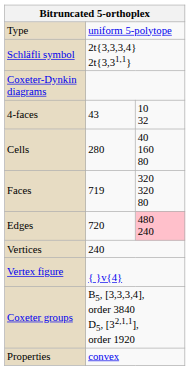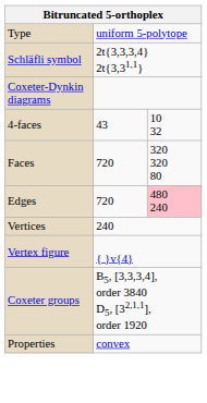 <table class="wikitable" align="right" style="margin-left:10px" width="270">
 <tr>
 <th bgcolor=#e7dcc3 colspan=3>Bitruncated 5-orthoplex</th>
 </tr>
 <tr>
 <td style="width:45%" bgcolor=#e7dcc3>Type</td>
 <td colspan=2><a href='#'>uniform 5-polytope</a></td>
 </tr>
 <tr>
 <td bgcolor=#e7dcc3><a href='#'>Schläfli symbol</a></td>
 <td colspan=2>2t{3,3,3,4}<br>2t{3,3<sup>1,1</sup>}</td>
 </tr>
 <tr>
 <td bgcolor=#e7dcc3><a href='#'>Coxeter-Dynkin diagrams</a></td>
 <td colspan=2><br></td>
 </tr>
 <tr>
 <td bgcolor=#e7dcc3>4-faces</td>
 <td>43</td>
 <td>10  <br>32  </td>
 </tr>
 <tr>
-<td bgcolor=#e7dcc3>Cells</td>
-<td>280</td>
-<td>40  <br>160  <br>80  </td>
-</tr>
-<tr>
 <td bgcolor=#e7dcc3>Faces</td>
-<td>719</td>
+<td>720</td>
 <td>320  <br>320  <br>80  </td>
 </tr>
 <tr>
 <td bgcolor=#e7dcc3>Edges</td>
 <td>720</td>
 <td style="background: pink;">480 <br>240 </td>
 </tr>
 <tr>
 <td bgcolor=#e7dcc3>Vertices</td>
 <td colspan=2>240</td>
 </tr>
 <tr>
 <td bgcolor=#e7dcc3><a href='#'>Vertex figure</a></td>
 <td colspan=2><br><a href='#'>{ }v{4}</a></td>
 </tr>
 <tr>
 <td bgcolor=#e7dcc3><a href='#'>Coxeter groups</a></td>
 <td colspan=2>B<sub>5</sub>, [3,3,3,4], order 3840<br>D<sub>5</sub>, [3<sup>2,1,1</sup>], order 1920</td>
 </tr>
 <tr>
 <td bgcolor=#e7dcc3>Properties</td>
 <td colspan=2><a href='#'>convex</a></td>
 </tr>
 </table>
